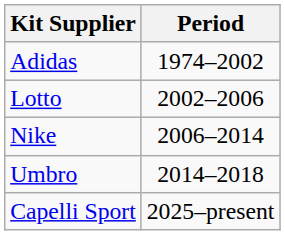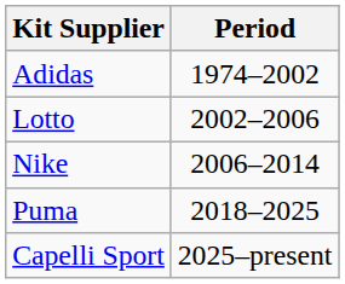 <table class="wikitable" style="text-align:center">
 <tr>
 <th>Kit Supplier</th>
 <th>Period</th>
 </tr>
 <tr>
 <td align="Left"> <a href='#'>Adidas</a></td>
 <td>1974–2002</td>
 </tr>
 <tr>
 <td align="Left"> <a href='#'>Lotto</a></td>
 <td>2002–2006</td>
 </tr>
 <tr>
 <td align="Left"> <a href='#'>Nike</a></td>
 <td>2006–2014</td>
 </tr>
 <tr>
-<td align="Left"> <a href='#'>Umbro</a></td>
-<td>2014–2018</td>
+<td align="Left"> <a href='#'>Puma</a></td>
+<td>2018–2025</td>
 </tr>
 <tr>
 <td align="Left"> <a href='#'>Capelli Sport</a></td>
 <td>2025–present</td>
 </tr>
 </table>
